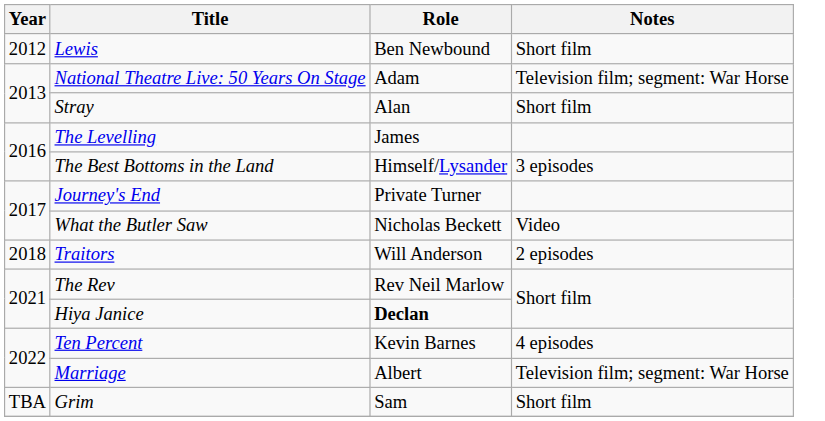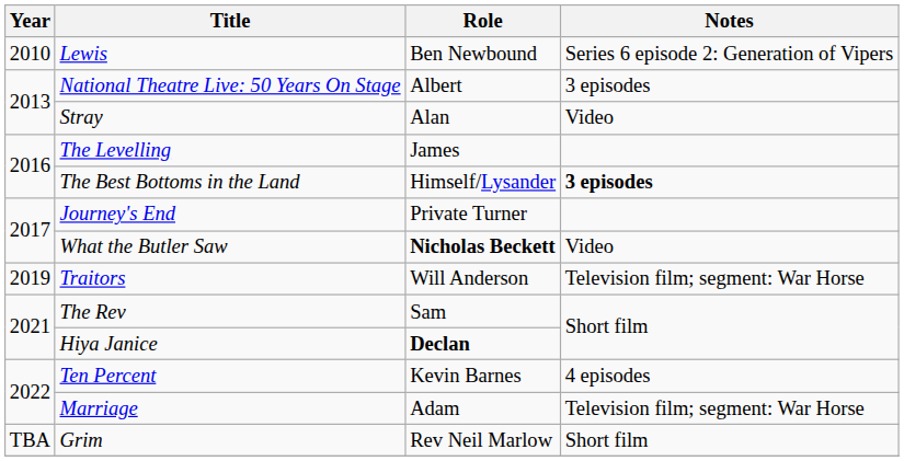 <table class="wikitable plainrowheaders sortable">
 <tr>
 <th scope="col">Year</th>
 <th scope="col">Title</th>
 <th scope="col">Role</th>
 <th class="unsortable">Notes</th>
 </tr>
 <tr>
-<td>2012</td>
+<td>2010</td>
 <td><em><a href='#'>Lewis</a></em></td>
 <td>Ben Newbound</td>
-<td>Short film</td>
+<td>Series 6 episode 2: Generation of Vipers</td>
 </tr>
 <tr>
 <td rowspan="2">2013</td>
 <td><em><a href='#'>National Theatre Live: 50 Years On Stage</a></em></td>
-<td>Adam</td>
-<td>Television film; segment: War Horse</td>
+<td>Albert</td>
+<td>3 episodes</td>
 </tr>
 <tr>
 <td><em>Stray</em></td>
 <td>Alan</td>
-<td>Short film</td>
+<td>Video</td>
 </tr>
 <tr>
 <td rowspan="2">2016</td>
 <td><em><a href='#'>The Levelling</a></em></td>
 <td>James</td>
 <td></td>
 </tr>
 <tr>
 <td><em>The Best Bottoms in the Land</em></td>
 <td>Himself/<a href='#'>Lysander</a></td>
-<td>3 episodes</td>
+<td><strong>3 episodes</strong></td>
 </tr>
 <tr>
 <td rowspan="2">2017</td>
 <td><em><a href='#'>Journey's End</a></em></td>
 <td>Private Turner</td>
 <td></td>
 </tr>
 <tr>
 <td><em>What the Butler Saw</em></td>
-<td>Nicholas Beckett</td>
+<td><strong>Nicholas Beckett</strong></td>
 <td>Video</td>
 </tr>
 <tr>
-<td>2018</td>
+<td>2019</td>
 <td><em><a href='#'>Traitors</a></em></td>
 <td>Will Anderson</td>
-<td>2 episodes</td>
+<td>Television film; segment: War Horse</td>
 </tr>
 <tr>
 <td rowspan="2">2021</td>
 <td><em>The Rev</em></td>
-<td>Rev Neil Marlow</td>
+<td>Sam</td>
 <td rowspan="2">Short film</td>
 </tr>
 <tr>
 <td><em>Hiya Janice</em></td>
 <td><strong>Declan</strong></td>
 </tr>
 <tr>
 <td rowspan="2">2022</td>
 <td><em><a href='#'>Ten Percent</a></em></td>
 <td>Kevin Barnes</td>
 <td>4 episodes</td>
 </tr>
 <tr>
 <td><em><a href='#'>Marriage</a></em></td>
-<td>Albert</td>
+<td>Adam</td>
 <td>Television film; segment: War Horse</td>
 </tr>
 <tr>
 <td>TBA</td>
 <td><em>Grim</em></td>
-<td>Sam</td>
+<td>Rev Neil Marlow</td>
 <td>Short film</td>
 </tr>
 <tr>
 </tr>
 </table>
